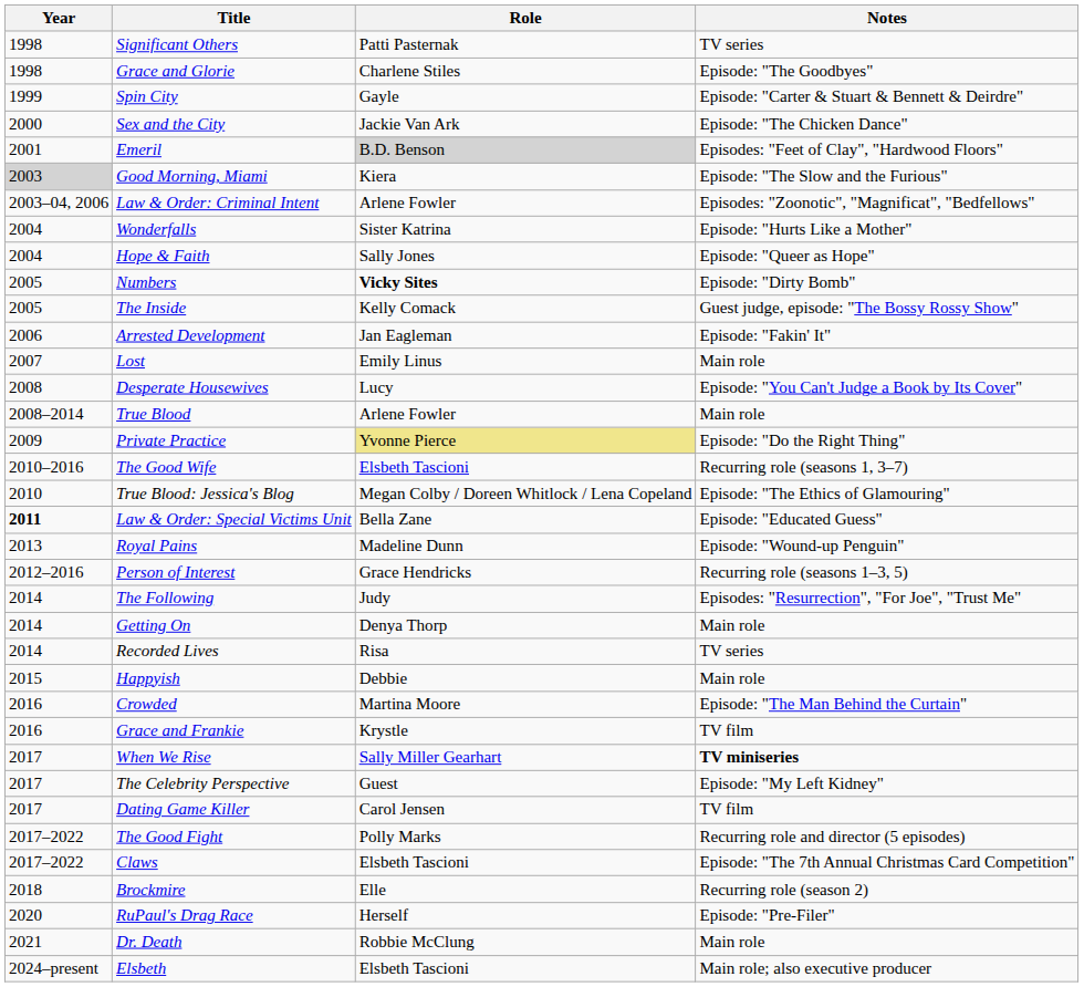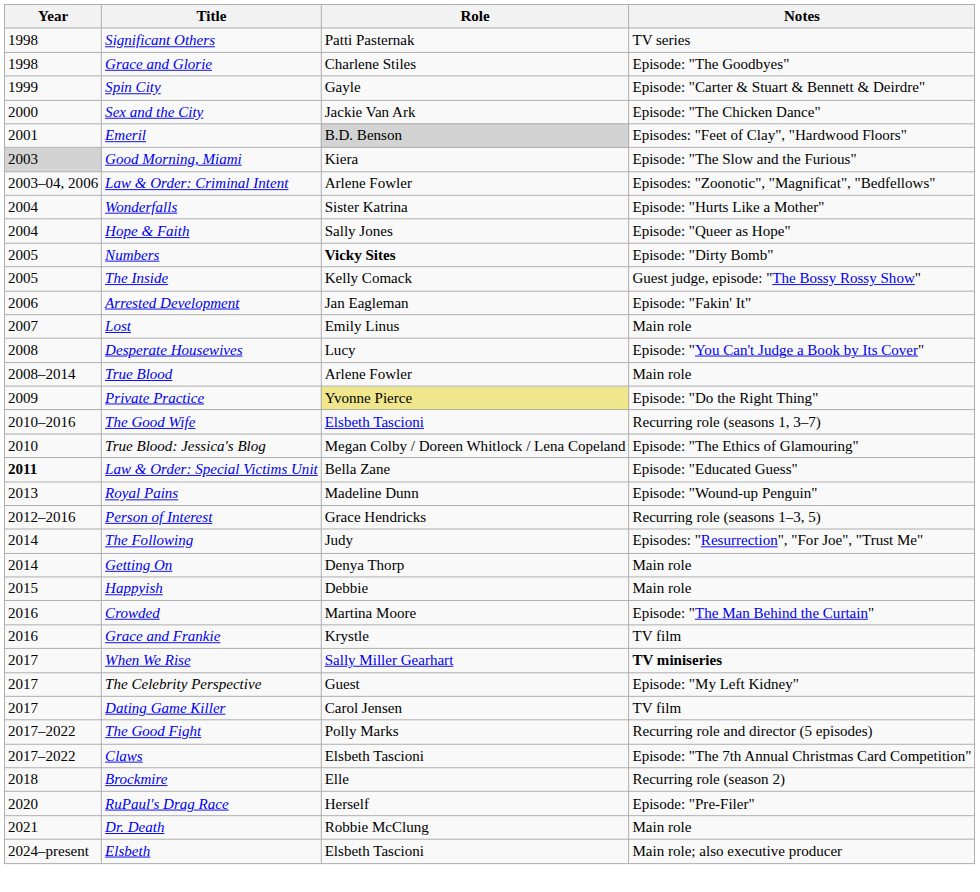 <table class="wikitable sortable">
 <tr>
 <th>Year</th>
 <th>Title</th>
 <th>Role</th>
 <th class="unsortable">Notes</th>
 </tr>
 <tr>
 <td>1998</td>
 <td><em><a href='#'>Significant Others</a></em></td>
 <td>Patti Pasternak</td>
 <td>TV series</td>
 </tr>
 <tr>
 <td>1998</td>
 <td><em><a href='#'>Grace and Glorie</a></em></td>
 <td>Charlene Stiles</td>
 <td>Episode: "The Goodbyes"</td>
 </tr>
 <tr>
 <td>1999</td>
 <td><em><a href='#'>Spin City</a></em></td>
 <td>Gayle</td>
 <td>Episode: "Carter & Stuart & Bennett & Deirdre"</td>
 </tr>
 <tr>
 <td>2000</td>
 <td><em><a href='#'>Sex and the City</a></em></td>
 <td>Jackie Van Ark</td>
 <td>Episode: "The Chicken Dance"</td>
 </tr>
 <tr>
 <td>2001</td>
 <td><em><a href='#'>Emeril</a></em></td>
 <td style="background: lightgrey;">B.D. Benson</td>
 <td>Episodes: "Feet of Clay", "Hardwood Floors"</td>
 </tr>
 <tr>
 <td style="background: lightgrey;">2003</td>
 <td><em><a href='#'>Good Morning, Miami</a></em></td>
 <td>Kiera</td>
 <td>Episode: "The Slow and the Furious"</td>
 </tr>
 <tr>
 <td>2003–04, 2006</td>
 <td><em><a href='#'>Law & Order: Criminal Intent</a></em></td>
 <td>Arlene Fowler</td>
 <td>Episodes: "Zoonotic", "Magnificat", "Bedfellows"</td>
 </tr>
 <tr>
 <td>2004</td>
 <td><em><a href='#'>Wonderfalls</a></em></td>
 <td>Sister Katrina</td>
 <td>Episode: "Hurts Like a Mother"</td>
 </tr>
 <tr>
 <td>2004</td>
 <td><em><a href='#'>Hope & Faith</a></em></td>
 <td>Sally Jones</td>
 <td>Episode: "Queer as Hope"</td>
 </tr>
 <tr>
 <td>2005</td>
 <td><em><a href='#'>Numbers</a></em></td>
 <td><strong>Vicky Sites</strong></td>
 <td>Episode: "Dirty Bomb"</td>
 </tr>
 <tr>
 <td>2005</td>
 <td data-sort-value="Inside, The"><em><a href='#'>The Inside</a></em></td>
 <td>Kelly Comack</td>
 <td>Guest judge, episode: "<a href='#'>The Bossy Rossy Show</a>"</td>
 </tr>
 <tr>
 <td>2006</td>
 <td><em><a href='#'>Arrested Development</a></em></td>
 <td>Jan Eagleman</td>
 <td>Episode: "Fakin' It"</td>
 </tr>
 <tr>
 <td>2007</td>
 <td><em><a href='#'>Lost</a></em></td>
 <td>Emily Linus</td>
 <td>Main role</td>
 </tr>
 <tr>
 <td>2008</td>
 <td><em><a href='#'>Desperate Housewives</a></em></td>
 <td>Lucy</td>
 <td>Episode: "<a href='#'>You Can't Judge a Book by Its Cover</a>"</td>
 </tr>
 <tr>
 <td>2008–2014</td>
 <td><em><a href='#'>True Blood</a></em></td>
 <td>Arlene Fowler</td>
 <td>Main role</td>
 </tr>
 <tr>
 <td>2009</td>
 <td><em><a href='#'>Private Practice</a></em></td>
 <td style="background: khaki;">Yvonne Pierce</td>
 <td>Episode: "Do the Right Thing"</td>
 </tr>
 <tr>
 <td>2010–2016</td>
 <td data-sort-value="Good Wife, The"><em><a href='#'>The Good Wife</a></em></td>
 <td><a href='#'>Elsbeth Tascioni</a></td>
 <td>Recurring role (seasons 1, 3–7)</td>
 </tr>
 <tr>
 <td>2010</td>
 <td><em>True Blood: Jessica's Blog</em></td>
 <td>Megan Colby / Doreen Whitlock / Lena Copeland</td>
 <td>Episode: "The Ethics of Glamouring"</td>
 </tr>
 <tr>
 <td><strong>2011</strong></td>
 <td><em><a href='#'>Law & Order: Special Victims Unit</a></em></td>
 <td>Bella Zane</td>
 <td>Episode: "Educated Guess"</td>
 </tr>
 <tr>
 <td>2013</td>
 <td><em><a href='#'>Royal Pains</a></em></td>
 <td>Madeline Dunn</td>
 <td>Episode: "Wound-up Penguin"</td>
 </tr>
 <tr>
 <td>2012–2016</td>
 <td><em><a href='#'>Person of Interest</a></em></td>
 <td>Grace Hendricks</td>
 <td>Recurring role (seasons 1–3, 5)</td>
 </tr>
 <tr>
 <td>2014</td>
 <td data-sort-value="Following, The"><em><a href='#'>The Following</a></em></td>
 <td>Judy</td>
 <td>Episodes: "<a href='#'>Resurrection</a>", "For Joe", "Trust Me"</td>
 </tr>
 <tr>
 <td>2014</td>
 <td><em><a href='#'>Getting On</a></em></td>
 <td>Denya Thorp</td>
 <td>Main role</td>
 </tr>
 <tr>
-<td>2014</td>
-<td><em>Recorded Lives</em></td>
-<td>Risa</td>
-<td>TV series</td>
-</tr>
-<tr>
 <td>2015</td>
 <td><em><a href='#'>Happyish</a></em></td>
 <td>Debbie</td>
 <td>Main role</td>
 </tr>
 <tr>
 <td>2016</td>
 <td><em><a href='#'>Crowded</a></em></td>
 <td>Martina Moore</td>
 <td>Episode: "<a href='#'>The Man Behind the Curtain</a>"</td>
 </tr>
 <tr>
 <td>2016</td>
 <td><em><a href='#'>Grace and Frankie</a></em></td>
 <td>Krystle</td>
 <td>TV film</td>
 </tr>
 <tr>
 <td>2017</td>
 <td><em><a href='#'>When We Rise</a></em></td>
 <td><a href='#'>Sally Miller Gearhart</a></td>
 <td><strong>TV miniseries</strong></td>
 </tr>
 <tr>
 <td>2017</td>
 <td data-sort-value="Celebrity Perspective, The"><em>The Celebrity Perspective</em></td>
 <td>Guest</td>
 <td>Episode: "My Left Kidney"</td>
 </tr>
 <tr>
 <td>2017</td>
 <td><em><a href='#'>Dating Game Killer</a></em></td>
 <td>Carol Jensen</td>
 <td>TV film</td>
 </tr>
 <tr>
 <td>2017–2022</td>
 <td data-sort-value="Good Fight, The"><em><a href='#'>The Good Fight</a></em></td>
 <td>Polly Marks</td>
 <td>Recurring role and director (5 episodes)</td>
 </tr>
 <tr>
 <td>2017–2022</td>
 <td><em><a href='#'>Claws</a></em></td>
 <td>Elsbeth Tascioni</td>
 <td>Episode: "The 7th Annual Christmas Card Competition"</td>
 </tr>
 <tr>
 <td>2018</td>
 <td><em><a href='#'>Brockmire</a></em></td>
 <td>Elle</td>
 <td>Recurring role (season 2)</td>
 </tr>
 <tr>
 <td>2020</td>
 <td><a href='#'><em>RuPaul's Drag Race</em></a></td>
 <td>Herself</td>
 <td>Episode: "Pre-Filer"</td>
 </tr>
 <tr>
 <td>2021</td>
 <td><em><a href='#'>Dr. Death</a></em></td>
 <td>Robbie McClung</td>
 <td>Main role</td>
 </tr>
 <tr>
 <td>2024–present</td>
 <td><em><a href='#'>Elsbeth</a></em></td>
 <td>Elsbeth Tascioni</td>
 <td>Main role; also executive producer</td>
 </tr>
 </table>
